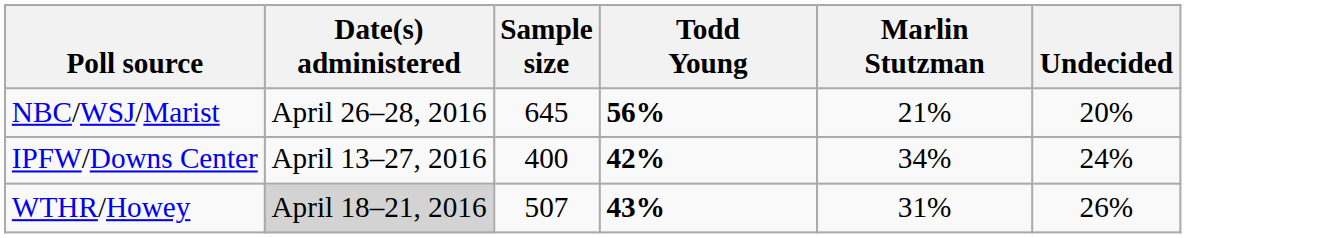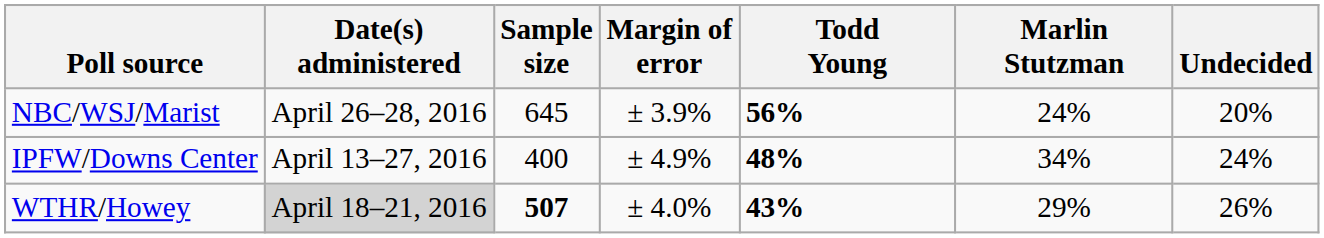 <table class="wikitable" style="font-size:90%;">
 <tr valign= bottom>
 <th>Poll source</th>
 <th>Date(s)<br>administered</th>
 <th>Sample<br>size</th>
+<th>Margin of<br>error</th>
 <th style="width:100px;">Todd<br>Young</th>
 <th style="width:100px;">Marlin<br>Stutzman</th>
 <th>Undecided</th>
 </tr>
 <tr>
 <td><a href='#'>NBC</a>/<a href='#'>WSJ</a>/<a href='#'>Marist</a></td>
 <td align=center>April 26–28, 2016</td>
 <td align=center>645</td>
+<td align=center>± 3.9%</td>
 <td><strong>56%</strong></td>
-<td align=center>21%</td>
+<td align=center>24%</td>
 <td align=center>20%</td>
 </tr>
 <tr>
 <td><a href='#'>IPFW</a>/<a href='#'>Downs Center</a></td>
 <td align=center>April 13–27, 2016</td>
 <td align=center>400</td>
-<td><strong>42%</strong></td>
+<td align=center>± 4.9%</td>
+<td><strong>48%</strong></td>
 <td align=center>34%</td>
 <td align=center>24%</td>
 </tr>
 <tr>
 <td><a href='#'>WTHR</a>/<a href='#'>Howey</a></td>
 <td align=center style="background: lightgrey;">April 18–21, 2016</td>
-<td align=center>507</td>
+<td align=center><strong>507</strong></td>
+<td align=center>± 4.0%</td>
 <td><strong>43%</strong></td>
-<td align=center>31%</td>
+<td align=center>29%</td>
 <td align=center>26%</td>
 </tr>
 </table>
